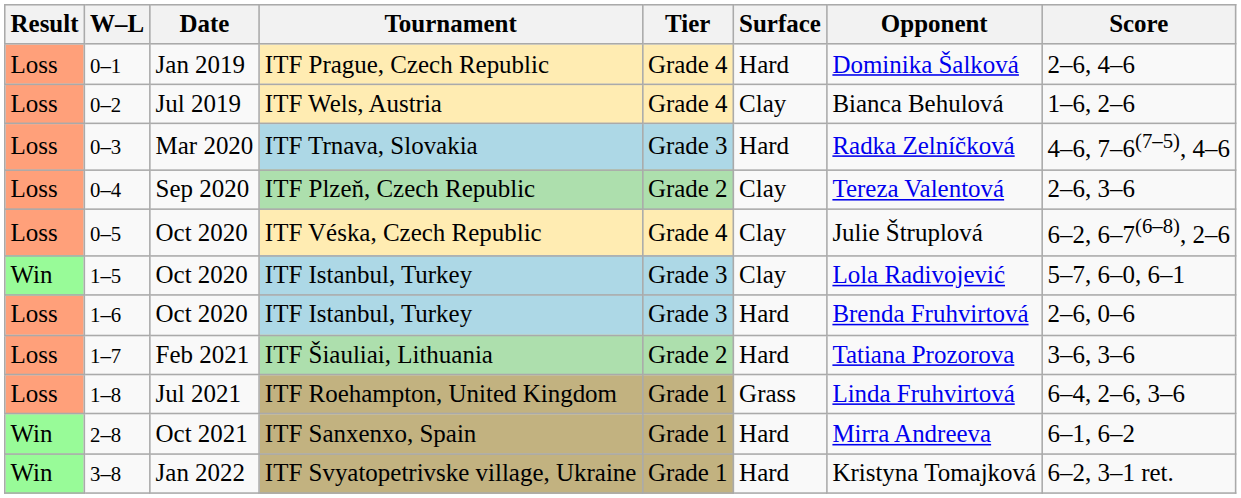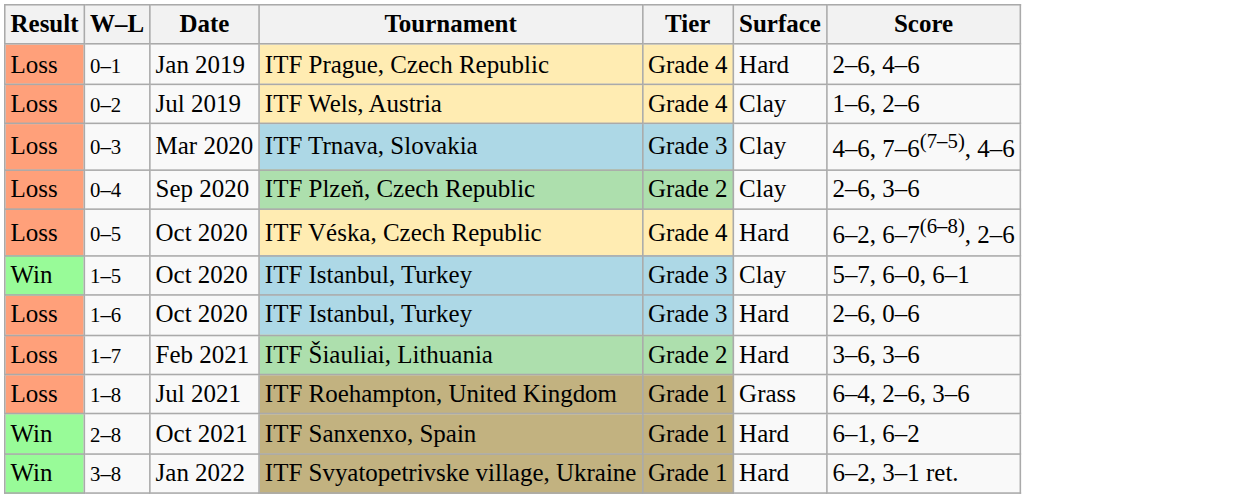 <table class="sortable wikitable">
 <tr>
 <th>Result</th>
 <th class="unsortable">W–L</th>
 <th>Date</th>
 <th>Tournament</th>
 <th>Tier</th>
 <th>Surface</th>
-<th>Opponent</th>
 <th class="unsortable">Score</th>
 </tr>
 <tr>
 <td style="background:#ffa07a;">Loss</td>
 <td><small>0–1</small></td>
 <td>Jan 2019</td>
 <td bgcolor="ffecb2">ITF Prague, Czech Republic</td>
 <td bgcolor="ffecb2">Grade 4</td>
 <td>Hard</td>
-<td> <a href='#'>Dominika Šalková</a></td>
 <td>2–6, 4–6</td>
 </tr>
 <tr>
 <td style="background:#ffa07a;">Loss</td>
 <td><small>0–2</small></td>
 <td>Jul 2019</td>
 <td bgcolor="ffecb2">ITF Wels, Austria</td>
 <td bgcolor="ffecb2">Grade 4</td>
 <td>Clay</td>
-<td> Bianca Behulová</td>
 <td>1–6, 2–6</td>
 </tr>
 <tr>
 <td style="background:#ffa07a;">Loss</td>
 <td><small>0–3</small></td>
 <td>Mar 2020</td>
 <td bgcolor="lightblue">ITF Trnava, Slovakia</td>
 <td bgcolor="lightblue">Grade 3</td>
-<td>Hard</td>
-<td> <a href='#'>Radka Zelníčková</a></td>
+<td>Clay</td>
 <td>4–6, 7–6<sup>(7–5)</sup>, 4–6</td>
 </tr>
 <tr>
 <td style="background:#ffa07a;">Loss</td>
 <td><small>0–4</small></td>
 <td>Sep 2020</td>
 <td bgcolor="addfad">ITF Plzeň, Czech Republic</td>
 <td bgcolor="addfad">Grade 2</td>
 <td>Clay</td>
-<td> <a href='#'>Tereza Valentová</a></td>
 <td>2–6, 3–6</td>
 </tr>
 <tr>
 <td style="background:#ffa07a;">Loss</td>
 <td><small>0–5</small></td>
 <td>Oct 2020</td>
 <td bgcolor="ffecb2">ITF Véska, Czech Republic</td>
 <td bgcolor="ffecb2">Grade 4</td>
-<td>Clay</td>
-<td> Julie Štruplová</td>
+<td>Hard</td>
 <td>6–2, 6–7<sup>(6–8)</sup>, 2–6</td>
 </tr>
 <tr>
 <td style="background:#98FB98;">Win</td>
 <td><small>1–5</small></td>
 <td>Oct 2020</td>
 <td bgcolor="lightblue">ITF Istanbul, Turkey</td>
 <td bgcolor="lightblue">Grade 3</td>
 <td>Clay</td>
-<td> <a href='#'>Lola Radivojević</a></td>
 <td>5–7, 6–0, 6–1</td>
 </tr>
 <tr>
 <td style="background:#ffa07a;">Loss</td>
 <td><small>1–6</small></td>
 <td>Oct 2020</td>
 <td bgcolor="lightblue">ITF Istanbul, Turkey</td>
 <td bgcolor="lightblue">Grade 3</td>
 <td>Hard</td>
-<td> <a href='#'>Brenda Fruhvirtová</a></td>
 <td>2–6, 0–6</td>
 </tr>
 <tr>
 <td style="background:#ffa07a;">Loss</td>
 <td><small>1–7</small></td>
 <td>Feb 2021</td>
 <td bgcolor="ADDFAD">ITF Šiauliai, Lithuania</td>
 <td bgcolor="ADDFAD">Grade 2</td>
 <td>Hard</td>
-<td> <a href='#'>Tatiana Prozorova</a></td>
 <td>3–6, 3–6</td>
 </tr>
 <tr>
 <td style="background:#ffa07a;">Loss</td>
 <td><small>1–8</small></td>
 <td>Jul 2021</td>
 <td bgcolor="C2B280">ITF Roehampton, United Kingdom</td>
 <td bgcolor="C2B280">Grade 1</td>
 <td>Grass</td>
-<td> <a href='#'>Linda Fruhvirtová</a></td>
 <td>6–4, 2–6, 3–6</td>
 </tr>
 <tr>
 <td style="background:#98FB98;">Win</td>
 <td><small>2–8</small></td>
 <td>Oct 2021</td>
 <td bgcolor="C2B280">ITF Sanxenxo, Spain</td>
 <td bgcolor="C2B280">Grade 1</td>
 <td>Hard</td>
-<td> <a href='#'>Mirra Andreeva</a></td>
 <td>6–1, 6–2</td>
 </tr>
 <tr>
 <td style="background:#98FB98;">Win</td>
 <td><small>3–8</small></td>
 <td>Jan 2022</td>
 <td bgcolor="C2B280">ITF Svyatopetrivske village, Ukraine</td>
 <td bgcolor="C2B280">Grade 1</td>
 <td>Hard</td>
-<td> Kristyna Tomajková</td>
 <td>6–2, 3–1 ret.</td>
 </tr>
 </table>
